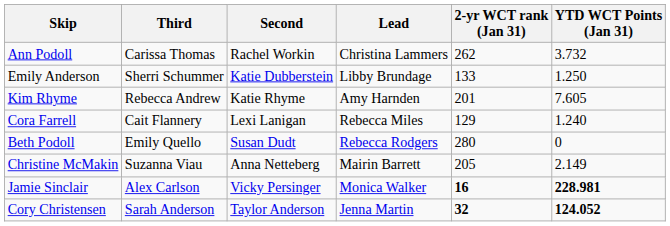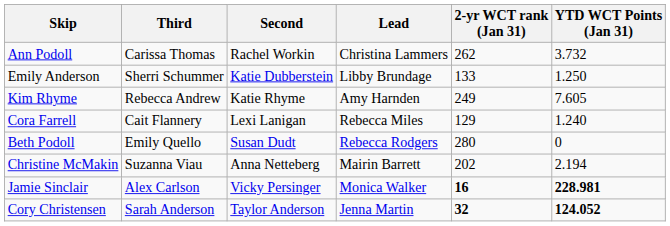 <table class="wikitable">
 <tr>
 <th>Skip</th>
 <th>Third</th>
 <th>Second</th>
 <th>Lead</th>
 <th>2-yr WCT rank <br> (Jan 31)</th>
 <th>YTD WCT Points <br> (Jan 31)</th>
 </tr>
 <tr>
 <td> <a href='#'>Ann Podoll</a></td>
 <td>Carissa Thomas</td>
 <td>Rachel Workin</td>
 <td>Christina Lammers</td>
 <td>262</td>
 <td>3.732</td>
 </tr>
 <tr>
 <td> Emily Anderson</td>
 <td>Sherri Schummer</td>
 <td><a href='#'>Katie Dubberstein</a></td>
 <td>Libby Brundage</td>
 <td>133</td>
 <td>1.250</td>
 </tr>
 <tr>
 <td> <a href='#'>Kim Rhyme</a></td>
 <td>Rebecca Andrew</td>
 <td>Katie Rhyme</td>
 <td>Amy Harnden</td>
-<td>201</td>
+<td>249</td>
 <td>7.605</td>
 </tr>
 <tr>
 <td> <a href='#'>Cora Farrell</a></td>
 <td>Cait Flannery</td>
 <td>Lexi Lanigan</td>
 <td>Rebecca Miles</td>
 <td>129</td>
 <td>1.240</td>
 </tr>
 <tr>
 <td> <a href='#'>Beth Podoll</a></td>
 <td>Emily Quello</td>
 <td><a href='#'>Susan Dudt</a></td>
 <td><a href='#'>Rebecca Rodgers</a></td>
 <td>280</td>
 <td>0</td>
 </tr>
 <tr>
 <td> <a href='#'>Christine McMakin</a></td>
 <td>Suzanna Viau</td>
 <td>Anna Netteberg</td>
 <td>Mairin Barrett</td>
-<td>205</td>
-<td>2.149</td>
+<td>202</td>
+<td>2.194</td>
 </tr>
 <tr>
 <td> <a href='#'>Jamie Sinclair</a></td>
 <td><a href='#'>Alex Carlson</a></td>
 <td><a href='#'>Vicky Persinger</a></td>
 <td><a href='#'>Monica Walker</a></td>
 <td><strong>16</strong></td>
 <td><strong>228.981</strong></td>
 </tr>
 <tr>
 <td> <a href='#'>Cory Christensen</a></td>
 <td><a href='#'>Sarah Anderson</a></td>
 <td><a href='#'>Taylor Anderson</a></td>
 <td><a href='#'>Jenna Martin</a></td>
 <td><strong>32</strong></td>
 <td><strong>124.052</strong></td>
 </tr>
 </table>
